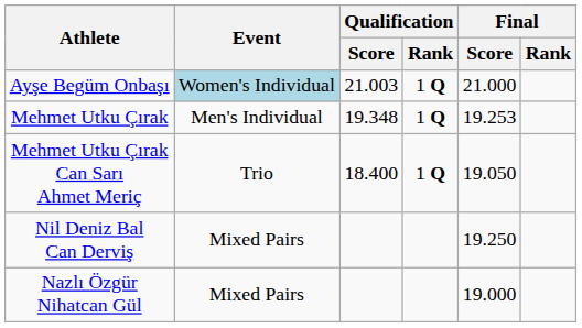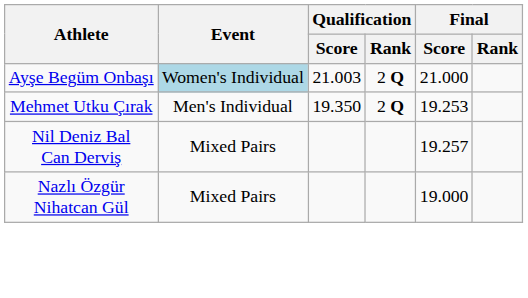 <table class="wikitable" style="font-size:90%;">
 <tr>
 <th rowspan=2>Athlete</th>
 <th rowspan=2>Event</th>
 <th colspan=2>Qualification</th>
 <th colspan=2>Final</th>
 </tr>
 <tr>
 <th>Score</th>
 <th>Rank</th>
 <th>Score</th>
 <th>Rank</th>
 </tr>
 <tr align=center>
 <td><a href='#'>Ayşe Begüm Onbaşı</a></td>
 <td style="background: lightblue;">Women's Individual</td>
 <td>21.003</td>
-<td>1 <strong>Q</strong></td>
+<td>2 <strong>Q</strong></td>
 <td>21.000</td>
 <td></td>
 </tr>
 <tr align=center>
 <td><a href='#'>Mehmet Utku Çırak</a></td>
 <td>Men's Individual</td>
-<td>19.348</td>
-<td>1 <strong>Q</strong></td>
+<td>19.350</td>
+<td>2 <strong>Q</strong></td>
 <td>19.253</td>
-<td></td>
-</tr>
-<tr align=center>
-<td><a href='#'>Mehmet Utku Çırak</a><br><a href='#'>Can Sarı</a><br><a href='#'>Ahmet Meriç</a></td>
-<td>Trio</td>
-<td>18.400</td>
-<td>1 <strong>Q</strong></td>
-<td>19.050</td>
 <td></td>
 </tr>
 <tr align=center>
 <td><a href='#'>Nil Deniz Bal</a><br><a href='#'>Can Derviş</a></td>
 <td>Mixed Pairs</td>
 <td></td>
 <td></td>
-<td>19.250</td>
+<td>19.257</td>
 <td></td>
 </tr>
 <tr align=center>
 <td><a href='#'>Nazlı Özgür</a><br><a href='#'>Nihatcan Gül</a></td>
 <td>Mixed Pairs</td>
 <td></td>
 <td></td>
 <td>19.000</td>
 <td></td>
 </tr>
 </table>
